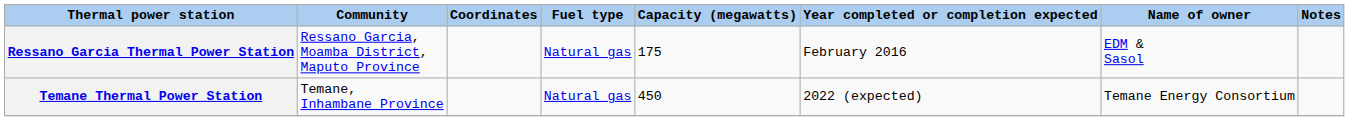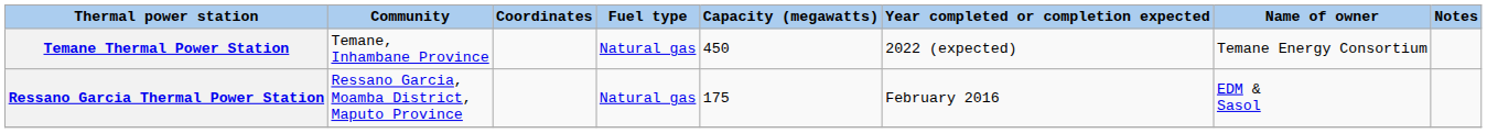 <table class="wikitable sortable">
 <tr>
 <th style="background-color:#ABCDEF;">Thermal power station</th>
 <th style="background-color:#ABCDEF;">Community</th>
 <th style="background-color:#ABCDEF;">Coordinates</th>
 <th style="background-color:#ABCDEF;">Fuel type</th>
 <th data-sort-type="number" style="background-color:#ABCDEF;">Capacity (megawatts)</th>
 <th style="background-color:#ABCDEF;">Year completed or completion expected</th>
 <th style="background-color:#ABCDEF;">Name of owner</th>
 <th style="background-color:#ABCDEF;">Notes</th>
 </tr>
 <tr>
+<th><a href='#'>Temane Thermal Power Station</a></th>
+<td>Temane,<br> <a href='#'>Inhambane Province</a></td>
+<td></td>
+<td><a href='#'>Natural gas</a></td>
+<td>450</td>
+<td>2022 (expected)</td>
+<td>Temane Energy Consortium</td>
+<td></td>
+</tr>
+<tr>
 <th><a href='#'>Ressano Garcia Thermal Power Station</a></th>
 <td><a href='#'>Ressano Garcia</a>,<br><a href='#'>Moamba District</a>,<br><a href='#'>Maputo Province</a></td>
 <td></td>
 <td><a href='#'>Natural gas</a></td>
 <td>175</td>
 <td>February 2016</td>
 <td><a href='#'>EDM</a> &<br><a href='#'>Sasol</a></td>
 <td></td>
 </tr>
 <tr>
-<th><a href='#'>Temane Thermal Power Station</a></th>
-<td>Temane,<br> <a href='#'>Inhambane Province</a></td>
-<td></td>
-<td><a href='#'>Natural gas</a></td>
-<td>450</td>
-<td>2022 (expected)</td>
-<td>Temane Energy Consortium</td>
-<td></td>
-</tr>
-<tr>
 </tr>
 </table>
